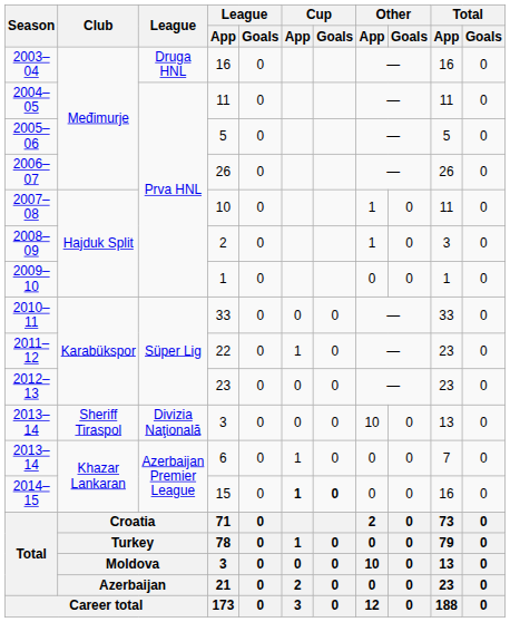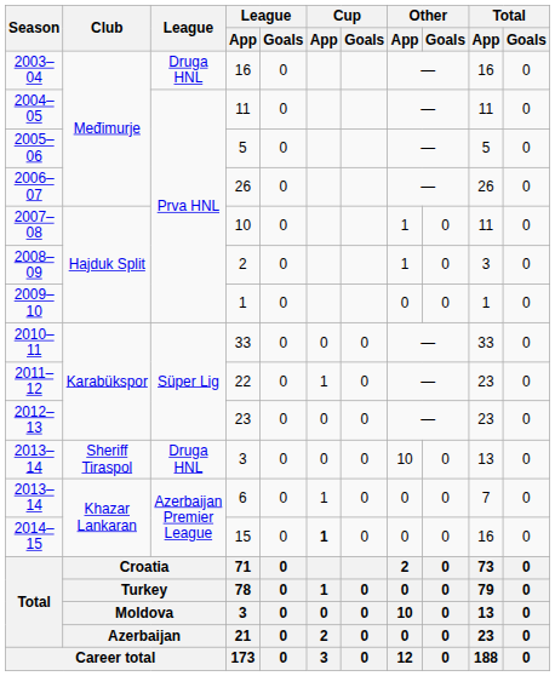 <table class="wikitable">
 <tr>
 <th rowspan=2>Season</th>
 <th ! rowspan=2>Club</th>
 <th ! rowspan=2>League</th>
 <th ! colspan=2>League</th>
 <th ! colspan=2>Cup</th>
 <th ! colspan=2>Other</th>
 <th colspan=3>Total</th>
 </tr>
 <tr>
 <th>App</th>
 <th>Goals</th>
 <th>App</th>
 <th>Goals</th>
 <th>App</th>
 <th>Goals</th>
 <th>App</th>
 <th>Goals</th>
 </tr>
 <tr align=center>
 <td><a href='#'>2003–04</a></td>
 <td rowspan="4"><a href='#'>Međimurje</a></td>
 <td><a href='#'>Druga HNL</a></td>
 <td>16</td>
 <td>0</td>
 <td></td>
 <td></td>
 <td colspan="2">—</td>
 <td>16</td>
 <td>0</td>
 </tr>
 <tr align=center>
 <td><a href='#'>2004–05</a></td>
 <td rowspan="6"><a href='#'>Prva HNL</a></td>
 <td>11</td>
 <td>0</td>
 <td></td>
 <td></td>
 <td colspan="2">—</td>
 <td>11</td>
 <td>0</td>
 </tr>
 <tr align=center>
 <td><a href='#'>2005–06</a></td>
 <td>5</td>
 <td>0</td>
 <td></td>
 <td></td>
 <td colspan="2">—</td>
 <td>5</td>
 <td>0</td>
 </tr>
 <tr align=center>
 <td><a href='#'>2006–07</a></td>
 <td>26</td>
 <td>0</td>
 <td></td>
 <td></td>
 <td colspan="2">—</td>
 <td>26</td>
 <td>0</td>
 </tr>
 <tr align=center>
 <td><a href='#'>2007–08</a></td>
 <td rowspan="3"><a href='#'>Hajduk Split</a></td>
 <td>10</td>
 <td>0</td>
 <td></td>
 <td></td>
 <td>1</td>
 <td>0</td>
 <td>11</td>
 <td>0</td>
 </tr>
 <tr align=center>
 <td><a href='#'>2008–09</a></td>
 <td>2</td>
 <td>0</td>
 <td></td>
 <td></td>
 <td>1</td>
 <td>0</td>
 <td>3</td>
 <td>0</td>
 </tr>
 <tr align=center>
 <td><a href='#'>2009–10</a></td>
 <td>1</td>
 <td>0</td>
 <td></td>
 <td></td>
 <td>0</td>
 <td>0</td>
 <td>1</td>
 <td>0</td>
 </tr>
 <tr align=center>
 <td><a href='#'>2010–11</a></td>
 <td rowspan="3"><a href='#'>Karabükspor</a></td>
 <td rowspan="3"><a href='#'>Süper Lig</a></td>
 <td>33</td>
 <td>0</td>
 <td>0</td>
 <td>0</td>
 <td colspan="2">—</td>
 <td>33</td>
 <td>0</td>
 </tr>
 <tr align=center>
 <td><a href='#'>2011–12</a></td>
 <td>22</td>
 <td>0</td>
 <td>1</td>
 <td>0</td>
 <td colspan="2">—</td>
 <td>23</td>
 <td>0</td>
 </tr>
 <tr align=center>
 <td><a href='#'>2012–13</a></td>
 <td>23</td>
 <td>0</td>
 <td>0</td>
 <td>0</td>
 <td colspan="2">—</td>
 <td>23</td>
 <td>0</td>
 </tr>
 <tr align=center>
 <td><a href='#'>2013–14</a></td>
 <td><a href='#'>Sheriff Tiraspol</a></td>
-<td><a href='#'>Divizia Naţională</a></td>
+<td><a href='#'>Druga HNL</a></td>
 <td>3</td>
 <td>0</td>
 <td>0</td>
 <td>0</td>
 <td>10</td>
 <td>0</td>
 <td>13</td>
 <td>0</td>
 </tr>
 <tr align=center>
 <td><a href='#'>2013–14</a></td>
 <td rowspan="2"><a href='#'>Khazar Lankaran</a></td>
 <td rowspan="2"><a href='#'>Azerbaijan Premier League</a></td>
 <td>6</td>
 <td>0</td>
 <td>1</td>
 <td>0</td>
 <td>0</td>
 <td>0</td>
 <td>7</td>
 <td>0</td>
 </tr>
 <tr align=center>
 <td><a href='#'>2014–15</a></td>
 <td>15</td>
 <td>0</td>
 <td><strong>1</strong></td>
-<td><strong>0</strong></td>
+<td>0</td>
 <td>0</td>
 <td>0</td>
 <td>16</td>
 <td>0</td>
 </tr>
 <tr>
 <th rowspan=4>Total</th>
 <th colspan=2>Croatia</th>
 <th>71</th>
 <th>0</th>
 <th></th>
 <th></th>
 <th>2</th>
 <th>0</th>
 <th>73</th>
 <th>0</th>
 </tr>
 <tr>
 <th colspan=2>Turkey</th>
 <th>78</th>
 <th>0</th>
 <th>1</th>
 <th>0</th>
 <th>0</th>
 <th>0</th>
 <th>79</th>
 <th>0</th>
 </tr>
 <tr>
 <th colspan=2>Moldova</th>
 <th>3</th>
 <th>0</th>
 <th>0</th>
 <th>0</th>
 <th>10</th>
 <th>0</th>
 <th>13</th>
 <th>0</th>
 </tr>
 <tr>
 <th colspan=2>Azerbaijan</th>
 <th>21</th>
 <th>0</th>
 <th>2</th>
 <th>0</th>
 <th>0</th>
 <th>0</th>
 <th>23</th>
 <th>0</th>
 </tr>
 <tr>
 <th colspan=3>Career total</th>
 <th>173</th>
 <th>0</th>
 <th>3</th>
 <th>0</th>
 <th>12</th>
 <th>0</th>
 <th>188</th>
 <th>0</th>
 </tr>
 </table>
